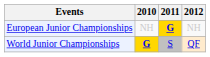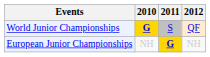 <table class="wikitable" style="font-size: 90%; text-align:center">
 <tr>
 <th>Events</th>
 <th>2010</th>
 <th>2011</th>
 <th>2012</th>
 </tr>
 <tr>
+<td bgcolor="#ECF2FF"; align="left"><a href='#'>World Junior Championships</a></td>
+<td bgcolor=gold><a href='#'><strong>G</strong></a></td>
+<td bgcolor=silver><a href='#'>S</a></td>
+<td bgcolor=FFEBCD><a href='#'>QF</a></td>
+</tr>
+<tr>
 <td bgcolor="#ECF2FF"; align="left"><a href='#'>European Junior Championships</a></td>
 <td style=color:#ccc>NH</td>
 <td bgcolor=gold><a href='#'><strong>G</strong></a></td>
 <td style=color:#ccc>NH</td>
 </tr>
-<tr>
-<td bgcolor="#ECF2FF"; align="left"><a href='#'>World Junior Championships</a></td>
-<td bgcolor=gold><a href='#'><strong>G</strong></a></td>
-<td bgcolor=silver><a href='#'>S</a></td>
-<td bgcolor=FFEBCD><a href='#'>QF</a></td>
-</tr>
 </table>
